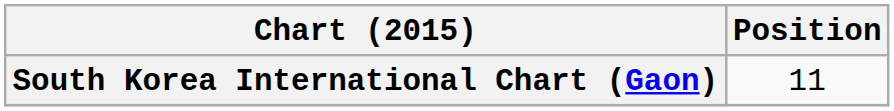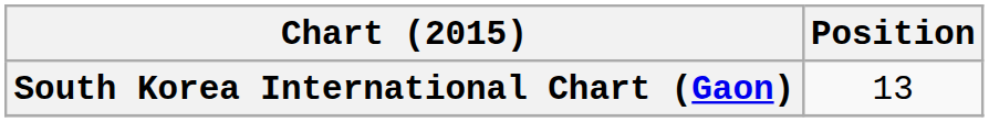 <table class="wikitable sortable plainrowheaders" style="text-align:center;">
 <tr>
 <th scope="col">Chart (2015)</th>
 <th scope="col">Position</th>
 </tr>
 <tr>
 <th scope="row">South Korea International Chart (<a href='#'>Gaon</a>)</th>
-<td>11</td>
+<td>13</td>
 </tr>
 <tr>
 </tr>
 </table>
